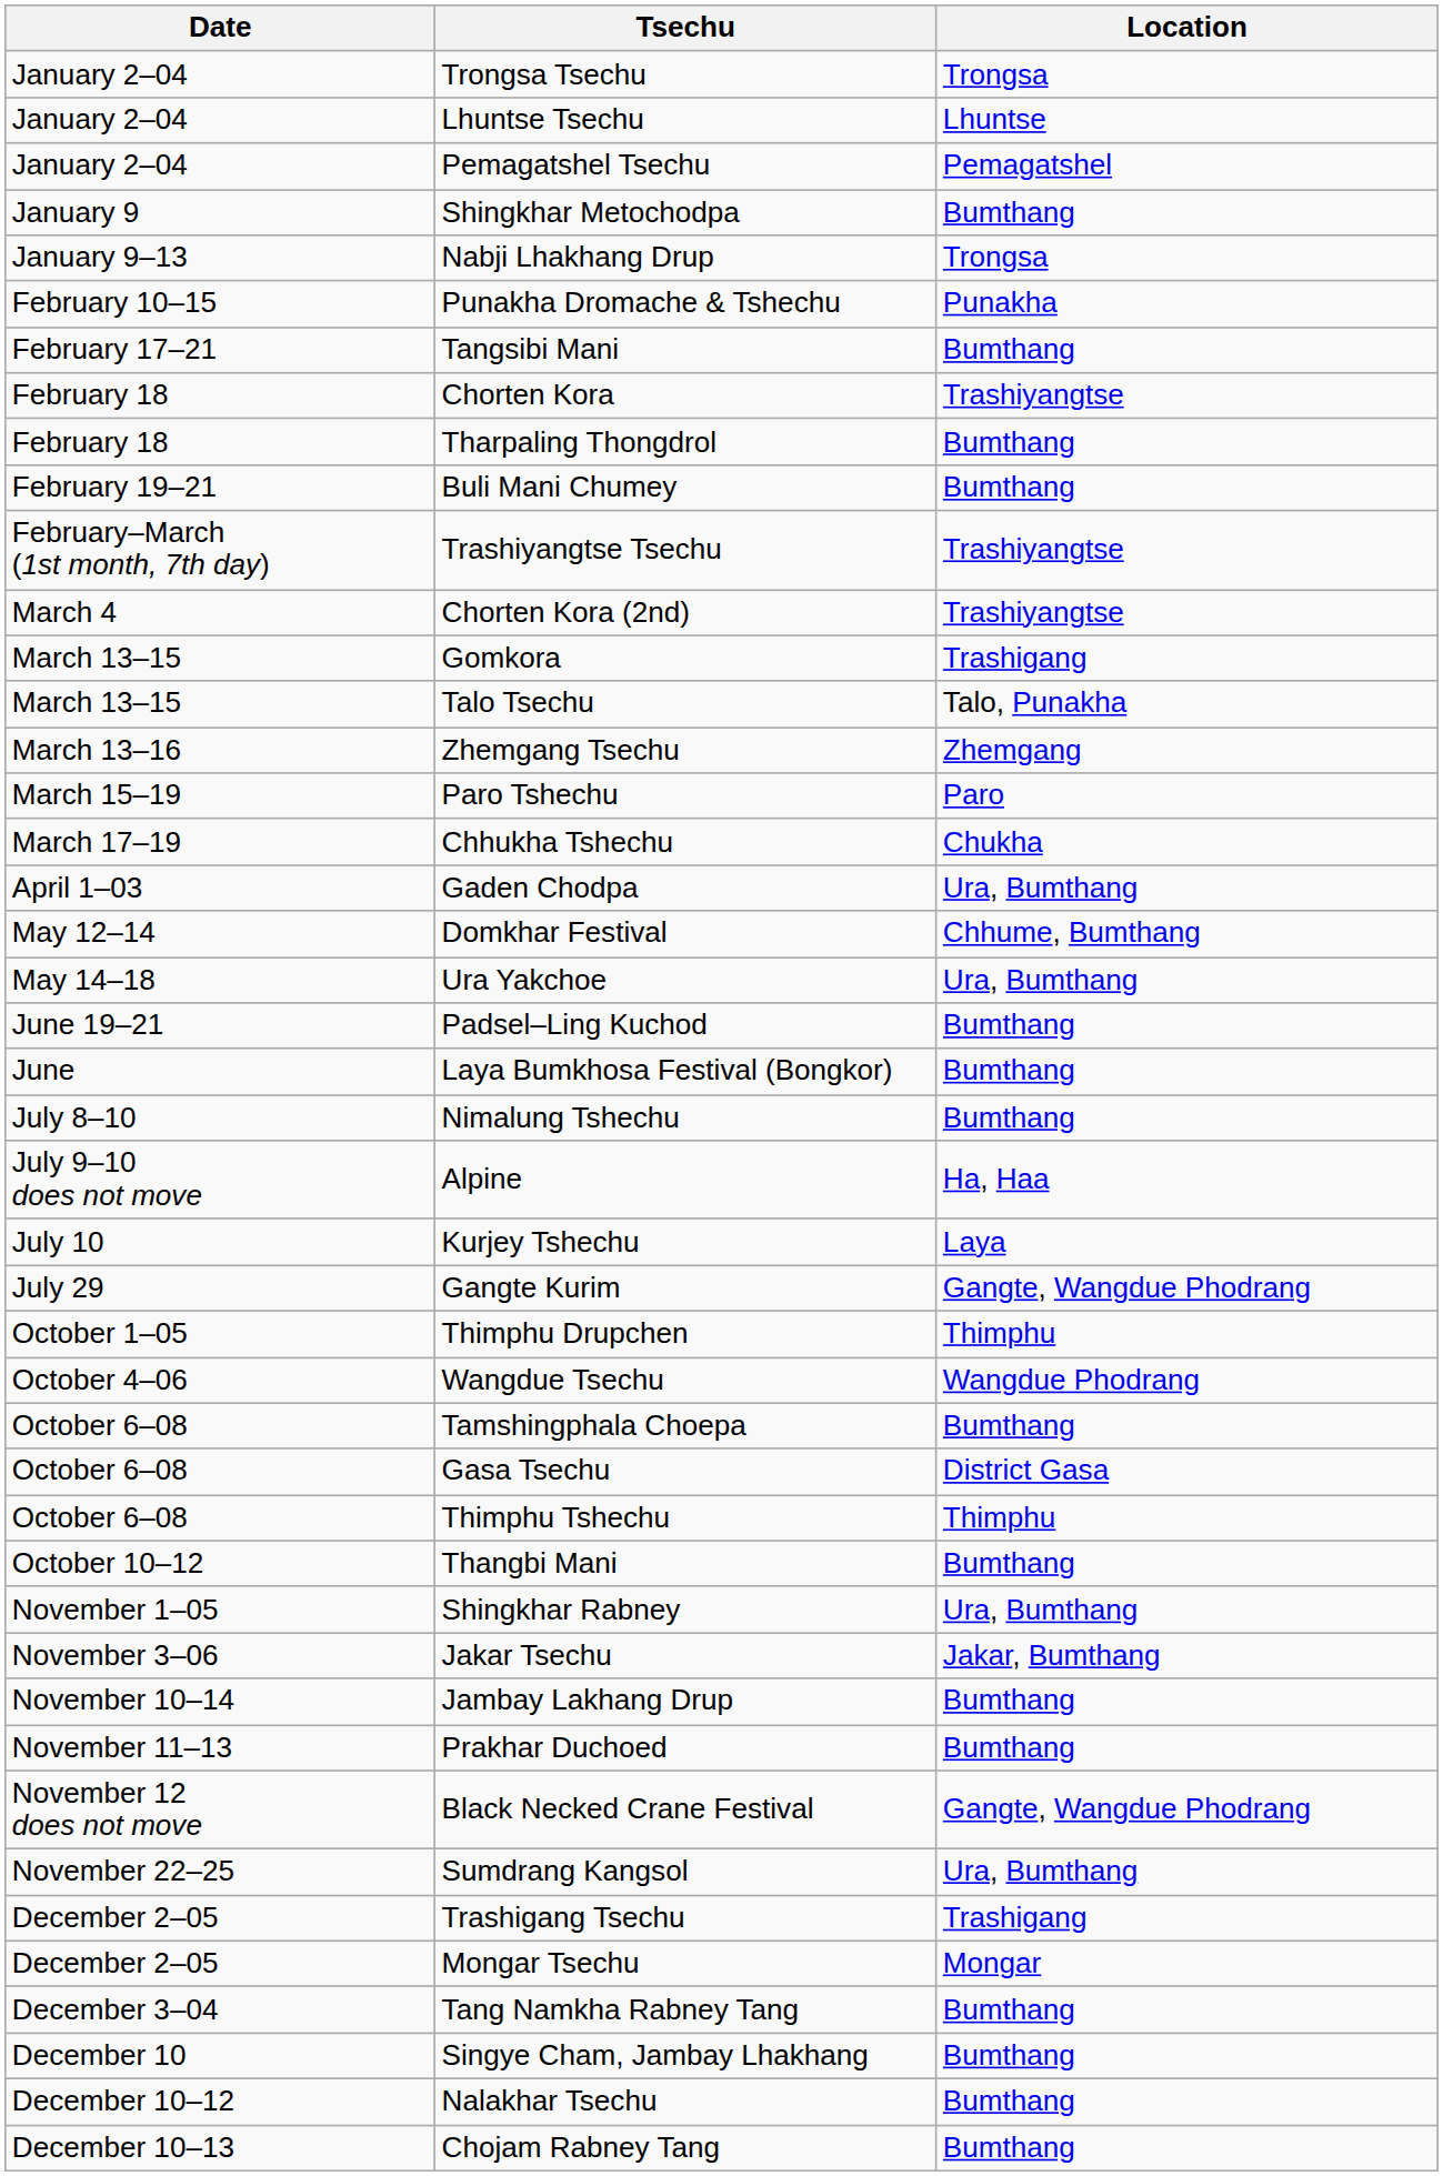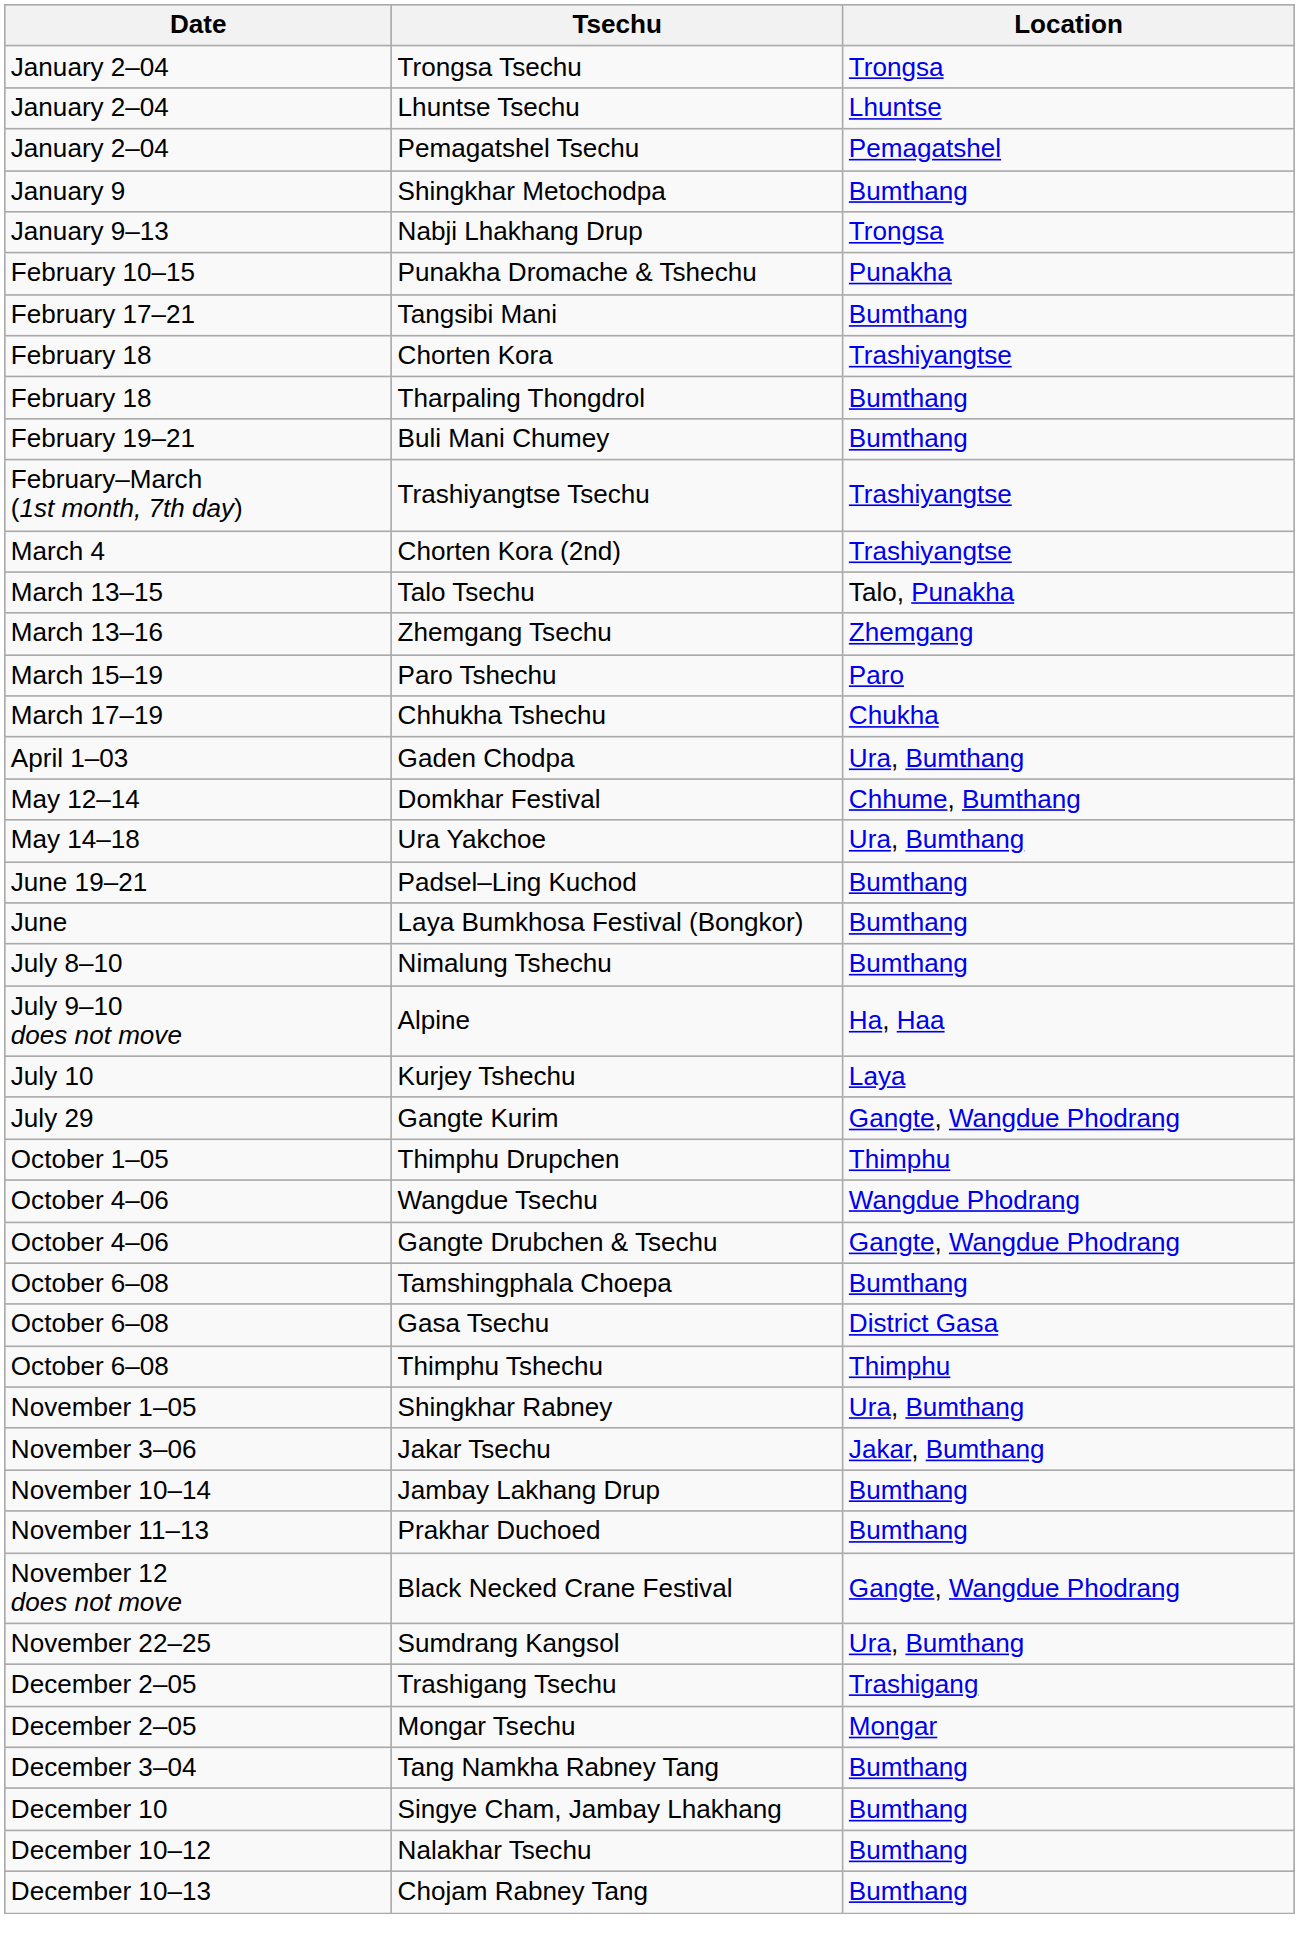 <table class="wikitable sortable" style="width:50%;">
 <tr>
 <th scope="col" width="30%">Date</th>
 <th scope="col" width="35%">Tsechu</th>
 <th scope="col" width="35%">Location</th>
 </tr>
 <tr>
 <td data-sort-value="01">January 2–04</td>
 <td>Trongsa Tsechu</td>
 <td><a href='#'>Trongsa</a></td>
 </tr>
 <tr>
 <td data-sort-value="01">January 2–04</td>
 <td>Lhuntse Tsechu</td>
 <td><a href='#'>Lhuntse</a></td>
 </tr>
 <tr>
 <td data-sort-value="01">January 2–04</td>
 <td>Pemagatshel Tsechu</td>
 <td><a href='#'>Pemagatshel</a></td>
 </tr>
 <tr>
 <td data-sort-value="01">January 9</td>
 <td>Shingkhar Metochodpa</td>
 <td><a href='#'>Bumthang</a></td>
 </tr>
 <tr>
 <td data-sort-value="01">January 9–13</td>
 <td>Nabji Lhakhang Drup</td>
 <td><a href='#'>Trongsa</a></td>
 </tr>
 <tr>
 <td data-sort-value="02">February 10–15</td>
 <td>Punakha Dromache & Tshechu</td>
 <td><a href='#'>Punakha</a></td>
 </tr>
 <tr>
 <td data-sort-value="02">February 17–21</td>
 <td>Tangsibi Mani</td>
 <td><a href='#'>Bumthang</a></td>
 </tr>
 <tr>
 <td data-sort-value="02">February 18</td>
 <td>Chorten Kora</td>
 <td><a href='#'>Trashiyangtse</a></td>
 </tr>
 <tr>
 <td data-sort-value="02">February 18</td>
 <td>Tharpaling Thongdrol</td>
 <td><a href='#'>Bumthang</a></td>
 </tr>
 <tr>
 <td data-sort-value="02">February 19–21</td>
 <td>Buli Mani Chumey</td>
 <td><a href='#'>Bumthang</a></td>
 </tr>
 <tr>
 <td data-sort-value="02">February–March<br>(<em>1st month, 7th day</em>)</td>
 <td>Trashiyangtse Tsechu</td>
 <td><a href='#'>Trashiyangtse</a></td>
 </tr>
 <tr>
 <td data-sort-value="03">March 4</td>
 <td>Chorten Kora (2nd)</td>
 <td><a href='#'>Trashiyangtse</a></td>
-</tr>
-<tr>
-<td data-sort-value="03">March 13–15</td>
-<td>Gomkora</td>
-<td><a href='#'>Trashigang</a></td>
 </tr>
 <tr>
 <td data-sort-value="03">March 13–15</td>
 <td>Talo Tsechu</td>
 <td>Talo, <a href='#'>Punakha</a></td>
 </tr>
 <tr>
 <td data-sort-value="03">March 13–16</td>
 <td>Zhemgang Tsechu</td>
 <td><a href='#'>Zhemgang</a></td>
 </tr>
 <tr>
 <td data-sort-value="03">March 15–19</td>
 <td>Paro Tshechu</td>
 <td><a href='#'>Paro</a></td>
 </tr>
 <tr>
 <td data-sort-value="03">March 17–19</td>
 <td>Chhukha Tshechu</td>
 <td><a href='#'>Chukha</a></td>
 </tr>
 <tr>
 <td data-sort-value="04">April 1–03</td>
 <td>Gaden Chodpa</td>
 <td><a href='#'>Ura</a>, <a href='#'>Bumthang</a></td>
 </tr>
 <tr>
 <td data-sort-value="05">May 12–14</td>
 <td>Domkhar Festival</td>
 <td><a href='#'>Chhume</a>, <a href='#'>Bumthang</a></td>
 </tr>
 <tr>
 <td data-sort-value="05">May 14–18</td>
 <td>Ura Yakchoe</td>
 <td><a href='#'>Ura</a>, <a href='#'>Bumthang</a></td>
 </tr>
 <tr>
 <td data-sort-value="06">June 19–21</td>
 <td>Padsel–Ling Kuchod</td>
 <td><a href='#'>Bumthang</a></td>
 </tr>
 <tr>
 <td data-sort-value="06">June</td>
 <td>Laya Bumkhosa Festival (Bongkor)</td>
 <td><a href='#'>Bumthang</a></td>
 </tr>
 <tr>
 <td data-sort-value="07">July 8–10</td>
 <td>Nimalung Tshechu</td>
 <td><a href='#'>Bumthang</a></td>
 </tr>
 <tr>
 <td data-sort-value="07">July 9–10<br><em>does not move</em></td>
 <td>Alpine</td>
 <td><a href='#'>Ha</a>, <a href='#'>Haa</a></td>
 </tr>
 <tr>
 <td data-sort-value="07">July 10</td>
 <td>Kurjey Tshechu</td>
 <td><a href='#'>Laya</a></td>
 </tr>
 <tr>
 <td data-sort-value="07">July 29</td>
 <td>Gangte Kurim</td>
 <td><a href='#'>Gangte</a>, <a href='#'>Wangdue Phodrang</a></td>
 </tr>
 <tr>
 <td data-sort-value="10">October 1–05</td>
 <td>Thimphu Drupchen</td>
 <td><a href='#'>Thimphu</a></td>
 </tr>
 <tr>
 <td data-sort-value="10">October 4–06</td>
 <td>Wangdue Tsechu</td>
 <td><a href='#'>Wangdue Phodrang</a></td>
 </tr>
 <tr>
+<td data-sort-value="10">October 4–06</td>
+<td>Gangte Drubchen & Tsechu</td>
+<td><a href='#'>Gangte</a>, <a href='#'>Wangdue Phodrang</a></td>
+</tr>
+<tr>
 <td data-sort-value="10">October 6–08</td>
 <td>Tamshingphala Choepa</td>
 <td><a href='#'>Bumthang</a></td>
 </tr>
 <tr>
 <td data-sort-value="10">October 6–08</td>
 <td>Gasa Tsechu</td>
 <td><a href='#'>District Gasa</a></td>
 </tr>
 <tr>
 <td data-sort-value="10">October 6–08</td>
 <td>Thimphu Tshechu</td>
 <td><a href='#'>Thimphu</a></td>
-</tr>
-<tr>
-<td data-sort-value="10">October 10–12</td>
-<td>Thangbi Mani</td>
-<td><a href='#'>Bumthang</a></td>
 </tr>
 <tr>
 <td data-sort-value="11">November 1–05</td>
 <td>Shingkhar Rabney</td>
 <td><a href='#'>Ura</a>, <a href='#'>Bumthang</a></td>
 </tr>
 <tr>
 <td data-sort-value="11">November 3–06</td>
 <td>Jakar Tsechu</td>
 <td><a href='#'>Jakar</a>, <a href='#'>Bumthang</a></td>
 </tr>
 <tr>
 <td data-sort-value="11">November 10–14</td>
 <td>Jambay Lakhang Drup</td>
 <td><a href='#'>Bumthang</a></td>
 </tr>
 <tr>
 <td data-sort-value="11">November 11–13</td>
 <td>Prakhar Duchoed</td>
 <td><a href='#'>Bumthang</a></td>
 </tr>
 <tr>
 <td data-sort-value="11">November 12<br><em>does not move</em></td>
 <td>Black Necked Crane Festival</td>
 <td><a href='#'>Gangte</a>, <a href='#'>Wangdue Phodrang</a></td>
 </tr>
 <tr>
 <td data-sort-value="11">November 22–25</td>
 <td>Sumdrang Kangsol</td>
 <td><a href='#'>Ura</a>, <a href='#'>Bumthang</a></td>
 </tr>
 <tr>
 <td data-sort-value="12">December 2–05</td>
 <td>Trashigang Tsechu</td>
 <td><a href='#'>Trashigang</a></td>
 </tr>
 <tr>
 <td data-sort-value="12">December 2–05</td>
 <td>Mongar Tsechu</td>
 <td><a href='#'>Mongar</a></td>
 </tr>
 <tr>
 <td data-sort-value="12">December 3–04</td>
 <td>Tang Namkha Rabney Tang</td>
 <td><a href='#'>Bumthang</a></td>
 </tr>
 <tr>
 <td data-sort-value="12">December 10</td>
 <td>Singye Cham, Jambay Lhakhang</td>
 <td><a href='#'>Bumthang</a></td>
 </tr>
 <tr>
 <td data-sort-value="12">December 10–12</td>
 <td>Nalakhar Tsechu</td>
 <td><a href='#'>Bumthang</a></td>
 </tr>
 <tr>
 <td data-sort-value="12">December 10–13</td>
 <td>Chojam Rabney Tang</td>
 <td><a href='#'>Bumthang</a></td>
 </tr>
 </table>
